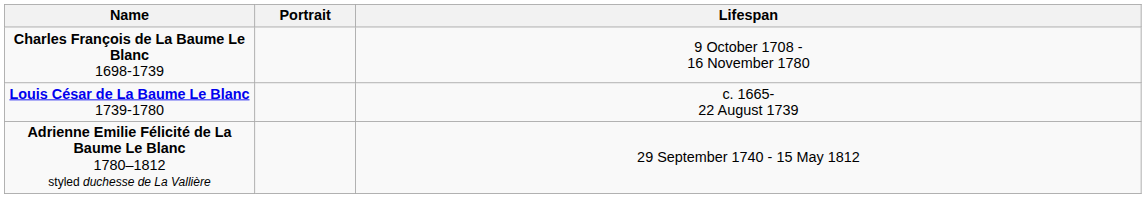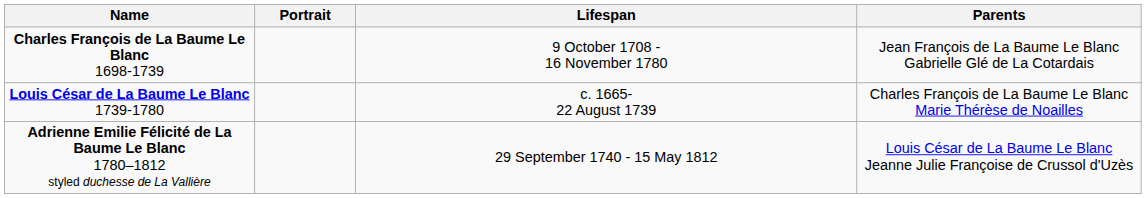 <table style="text-align:center; width:100%" class="wikitable">
 <tr>
 <th width=22%>Name</th>
 <th width=105px>Portrait</th>
 <th>Lifespan</th>
+<th width=25%>Parents</th>
 </tr>
 <tr>
 <td><strong>Charles François de La Baume Le Blanc</strong><br>1698-1739</td>
 <td></td>
 <td>9 October 1708 -<br> 16 November 1780</td>
+<td>Jean François de La Baume Le Blanc<br>Gabrielle Glé de La Cotardais</td>
 </tr>
 <tr>
 <td><strong><a href='#'>Louis César de La Baume Le Blanc</a></strong><br>1739-1780</td>
 <td></td>
 <td>c. 1665-<br> 22 August 1739</td>
+<td>Charles François de La Baume Le Blanc<br><a href='#'>Marie Thérèse de Noailles</a></td>
 </tr>
 <tr>
 <td><strong>Adrienne Emilie Félicité de La Baume Le Blanc</strong><br>1780–1812<br><small>styled <em>duchesse de La Vallière</em></small></td>
 <td></td>
 <td>29 September 1740 - 15 May 1812</td>
+<td><a href='#'>Louis César de La Baume Le Blanc</a><br>Jeanne Julie Françoise de Crussol d'Uzès</td>
 </tr>
 </table>
